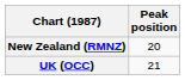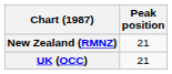 <table class="wikitable plainrowheaders">
 <tr>
 <th scope="col">Chart (1987)</th>
 <th scope="col">Peak<br>position</th>
 </tr>
 <tr>
 <th scope="row">New Zealand (<a href='#'>RMNZ</a>)</th>
-<td align="center">20</td>
+<td align="center">21</td>
 </tr>
 <tr>
 <th scope="row"><a href='#'>UK</a> (<a href='#'>OCC</a>)</th>
 <td align="center">21</td>
 </tr>
 </table>
